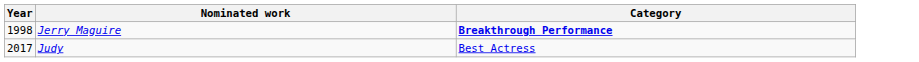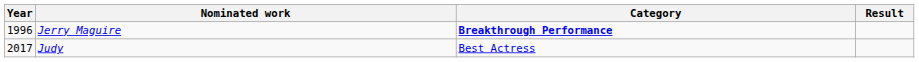 <table class="wikitable sortable">
 <tr>
 <th scope="col" style="width:1em;">Year</th>
 <th scope="col" style="width:39em;">Nominated work</th>
 <th scope="col" style="width:37em;">Category</th>
+<th scope="col" style="width:5em;">Result</th>
 </tr>
 <tr>
-<td>1998</td>
+<td>1996</td>
 <td><em><a href='#'>Jerry Maguire</a></em></td>
 <td><strong><a href='#'>Breakthrough Performance</a></strong></td>
+<td></td>
 </tr>
 <tr>
 <td>2017</td>
 <td><em><a href='#'>Judy</a></em></td>
 <td><a href='#'>Best Actress</a></td>
+<td></td>
 </tr>
 </table>
